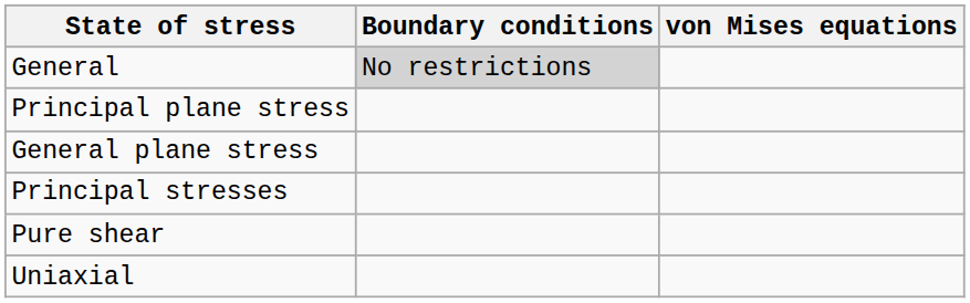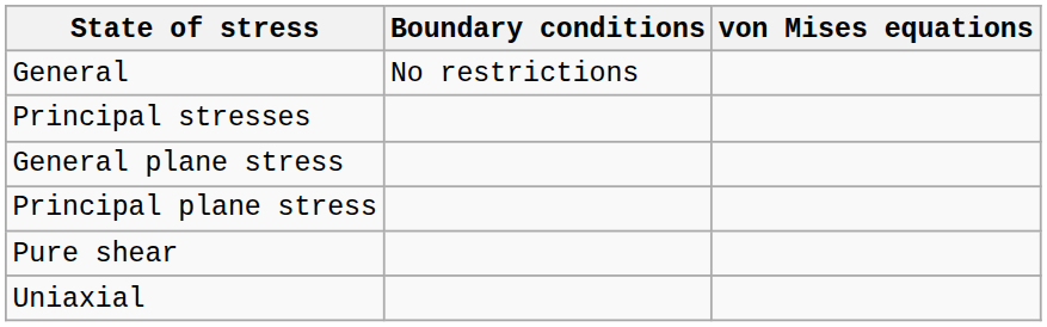 <table class=wikitable>
 <tr>
 <th>State of stress</th>
 <th>Boundary conditions</th>
 <th>von Mises equations</th>
 </tr>
 <tr>
 <td>General</td>
-<td style="background: lightgrey;">No restrictions</td>
+<td>No restrictions</td>
 <td></td>
 </tr>
 <tr>
-<td>Principal plane stress</td>
+<td>Principal stresses</td>
 <td></td>
-<td style="vertical-align:middle"></td>
+<td></td>
 </tr>
 <tr>
 <td>General plane stress</td>
 <td></td>
 <td style="vertical-align:middle"></td>
 </tr>
 <tr>
-<td>Principal stresses</td>
+<td>Principal plane stress</td>
 <td></td>
-<td></td>
+<td style="vertical-align:middle"></td>
 </tr>
 <tr>
 <td>Pure shear</td>
 <td></td>
 <td style="vertical-align:middle"></td>
 </tr>
 <tr>
 <td>Uniaxial</td>
 <td></td>
 <td style="vertical-align:middle"></td>
 </tr>
 </table>
